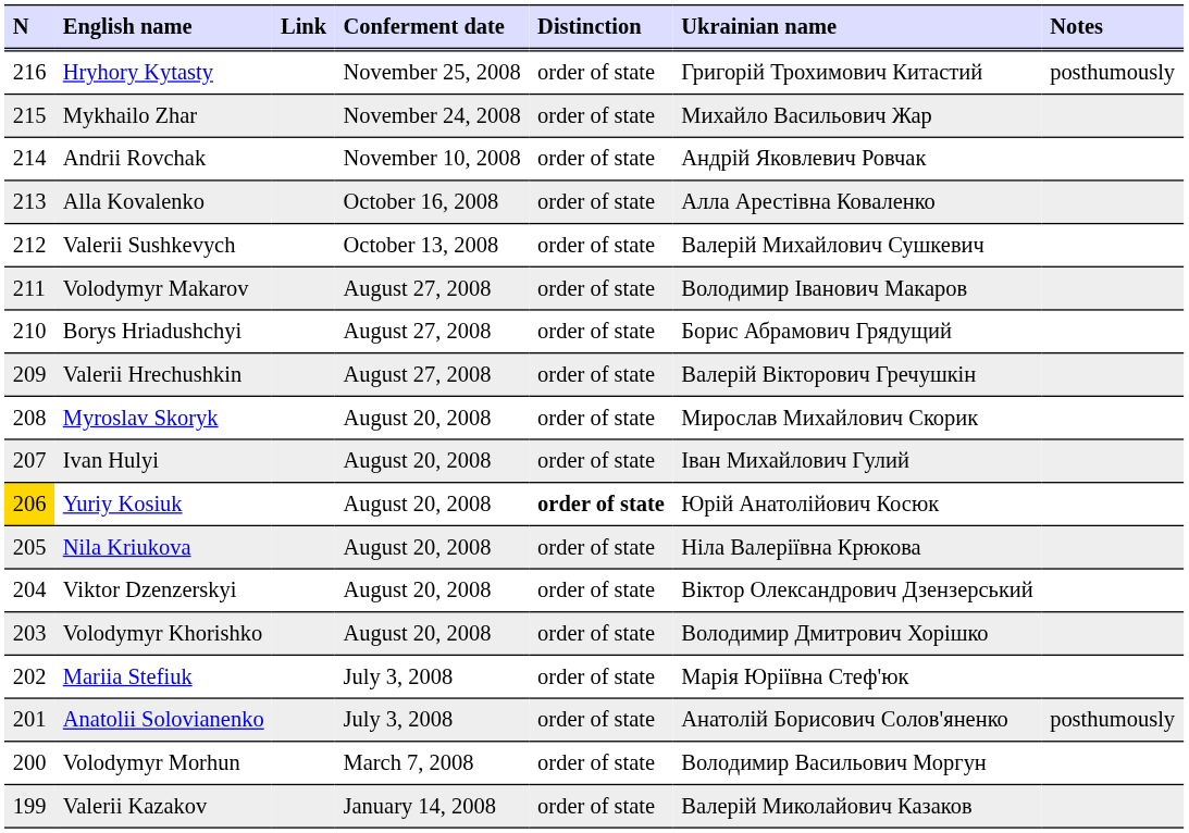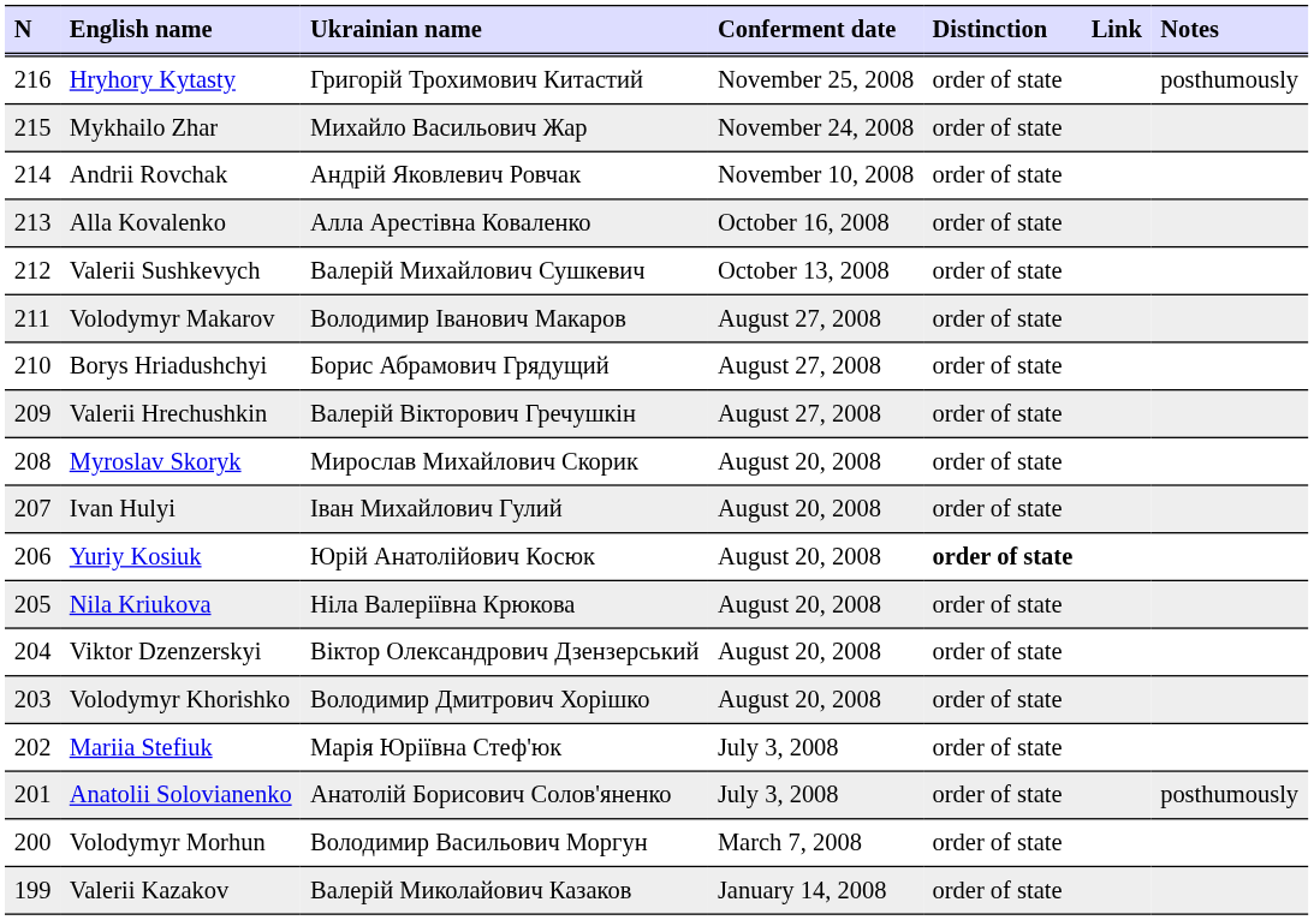 <table border=1 cellspacing=0 cellpadding=6 style="border-collapse:collapse; border:0 none;" frame=void rules=rows>
 <tr valign=bottom style="border-bottom:3px double black;background:#ddddff;">
 <th align=left>N</th>
 <th align=left>English name</th>
-<th align=left>Link</th>
+<th align=left>Ukrainian name</th>
 <th align=left>Conferment date</th>
 <th align=left>Distinction</th>
-<th align=left>Ukrainian name</th>
+<th align=left>Link</th>
 <th align=left>Notes</th>
 </tr>
 <tr valign=top style="border-bottom:1px solid black;">
 <td>216</td>
 <td><a href='#'>Hryhory Kytasty</a></td>
-<td></td>
+<td>Григорій Трохимович Китастий</td>
 <td>November 25, 2008</td>
 <td>order of state</td>
-<td>Григорій Трохимович Китастий</td>
+<td></td>
 <td>posthumously</td>
 </tr>
 <tr valign=top style="border-bottom:1px solid black;background:#eee;">
 <td>215</td>
 <td>Mykhailo Zhar</td>
-<td></td>
+<td>Михайло Васильович Жар</td>
 <td>November 24, 2008</td>
 <td>order of state</td>
-<td>Михайло Васильович Жар</td>
+<td></td>
 <td></td>
 </tr>
 <tr valign=top style="border-bottom:1px solid black;">
 <td>214</td>
 <td>Andrii Rovchak</td>
-<td></td>
+<td>Андрій Яковлевич Ровчак</td>
 <td>November 10, 2008</td>
 <td>order of state</td>
-<td>Андрій Яковлевич Ровчак</td>
+<td></td>
 <td></td>
 </tr>
 <tr valign=top style="border-bottom:1px solid black;background:#eee;">
 <td>213</td>
 <td>Alla Kovalenko</td>
-<td></td>
+<td>Алла Арестівна Коваленко</td>
 <td>October 16, 2008</td>
 <td>order of state</td>
-<td>Алла Арестівна Коваленко</td>
+<td></td>
 <td></td>
 </tr>
 <tr valign=top style="border-bottom:1px solid black;">
 <td>212</td>
 <td>Valerii Sushkevych</td>
-<td></td>
+<td>Валерій Михайлович Сушкевич</td>
 <td>October 13, 2008</td>
 <td>order of state</td>
-<td>Валерій Михайлович Сушкевич</td>
+<td></td>
 <td></td>
 </tr>
 <tr valign=top style="border-bottom:1px solid black;background:#eee;">
 <td>211</td>
 <td>Volodymyr Makarov</td>
-<td></td>
+<td>Володимир Іванович Макаров</td>
 <td>August 27, 2008</td>
 <td>order of state</td>
-<td>Володимир Іванович Макаров</td>
+<td></td>
 <td></td>
 </tr>
 <tr valign=top style="border-bottom:1px solid black;">
 <td>210</td>
 <td>Borys Hriadushchyi</td>
-<td></td>
+<td>Борис Абрамович Грядущий</td>
 <td>August 27, 2008</td>
 <td>order of state</td>
-<td>Борис Абрамович Грядущий</td>
+<td></td>
 <td></td>
 </tr>
 <tr valign=top style="border-bottom:1px solid black;background:#eee;">
 <td>209</td>
 <td>Valerii Hrechushkin</td>
-<td></td>
+<td>Валерій Вікторович Гречушкін</td>
 <td>August 27, 2008</td>
 <td>order of state</td>
-<td>Валерій Вікторович Гречушкін</td>
+<td></td>
 <td></td>
 </tr>
 <tr valign=top style="border-bottom:1px solid black;">
 <td>208</td>
 <td><a href='#'>Myroslav Skoryk</a></td>
-<td></td>
+<td>Мирослав Михайлович Скорик</td>
 <td>August 20, 2008</td>
 <td>order of state</td>
-<td>Мирослав Михайлович Скорик</td>
+<td></td>
 <td></td>
 </tr>
 <tr valign=top style="border-bottom:1px solid black;background:#eee;">
 <td>207</td>
 <td>Ivan Hulyi</td>
-<td></td>
+<td>Іван Михайлович Гулий</td>
 <td>August 20, 2008</td>
 <td>order of state</td>
-<td>Іван Михайлович Гулий</td>
+<td></td>
 <td></td>
 </tr>
 <tr valign=top style="border-bottom:1px solid black;">
-<td style="background: gold;">206</td>
+<td>206</td>
 <td><a href='#'>Yuriy Kosiuk</a></td>
-<td></td>
+<td>Юрій Анатолійович Косюк</td>
 <td>August 20, 2008</td>
 <td><strong>order of state</strong></td>
-<td>Юрій Анатолійович Косюк</td>
+<td></td>
 <td></td>
 </tr>
 <tr valign=top style="border-bottom:1px solid black;background:#eee;">
 <td>205</td>
 <td><a href='#'>Nila Kriukova</a></td>
-<td></td>
+<td>Ніла Валеріївна Крюкова</td>
 <td>August 20, 2008</td>
 <td>order of state</td>
-<td>Ніла Валеріївна Крюкова</td>
+<td></td>
 <td></td>
 </tr>
 <tr valign=top style="border-bottom:1px solid black;">
 <td>204</td>
 <td>Viktor Dzenzerskyi</td>
-<td></td>
+<td>Віктор Олександрович Дзензерський</td>
 <td>August 20, 2008</td>
 <td>order of state</td>
-<td>Віктор Олександрович Дзензерський</td>
+<td></td>
 <td></td>
 </tr>
 <tr valign=top style="border-bottom:1px solid black;background:#eee;">
 <td>203</td>
 <td>Volodymyr Khorishko</td>
-<td></td>
+<td>Володимир Дмитрович Хорішко</td>
 <td>August 20, 2008</td>
 <td>order of state</td>
-<td>Володимир Дмитрович Хорішко</td>
+<td></td>
 <td></td>
 </tr>
 <tr valign=top style="border-bottom:1px solid black;">
 <td>202</td>
 <td><a href='#'>Mariia Stefiuk</a></td>
-<td></td>
+<td>Марія Юріївна Стеф'юк</td>
 <td>July 3, 2008</td>
 <td>order of state</td>
-<td>Марія Юріївна Стеф'юк</td>
+<td></td>
 <td></td>
 </tr>
 <tr valign=top style="border-bottom:1px solid black;background:#eee;">
 <td>201</td>
 <td><a href='#'>Anatolii Solovianenko</a></td>
-<td></td>
+<td>Анатолій Борисович Солов'яненко</td>
 <td>July 3, 2008</td>
 <td>order of state</td>
-<td>Анатолій Борисович Солов'яненко</td>
+<td></td>
 <td>posthumously</td>
 </tr>
 <tr valign=top style="border-bottom:1px solid black;">
 <td>200</td>
 <td>Volodymyr Morhun</td>
-<td></td>
+<td>Володимир Васильович Моргун</td>
 <td>March 7, 2008</td>
 <td>order of state</td>
-<td>Володимир Васильович Моргун</td>
+<td></td>
 <td></td>
 </tr>
 <tr valign=top style="border-bottom:1px solid black;background:#eee;">
 <td>199</td>
 <td>Valerii Kazakov</td>
-<td></td>
+<td>Валерій Миколайович Казаков</td>
 <td>January 14, 2008</td>
 <td>order of state</td>
-<td>Валерій Миколайович Казаков</td>
+<td></td>
 <td></td>
 </tr>
 </table>
